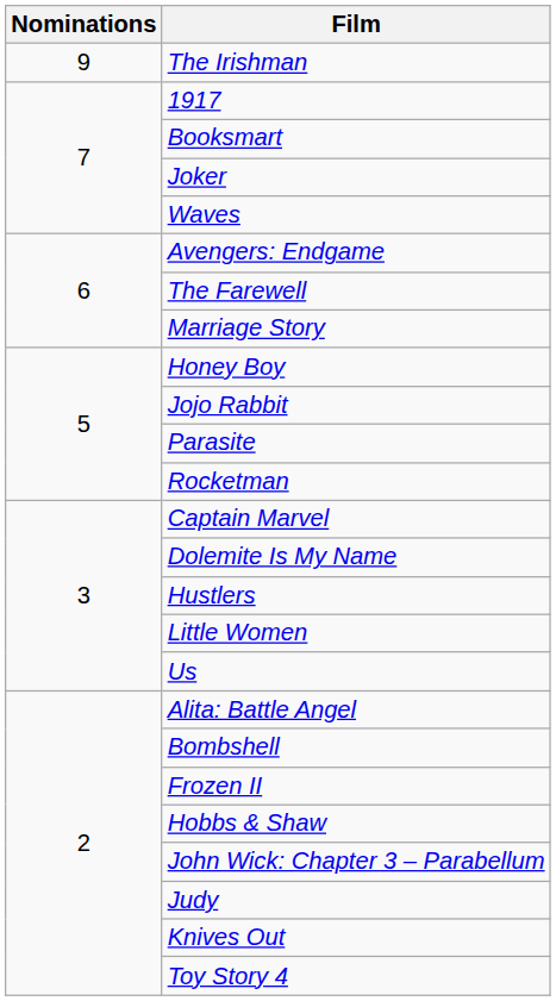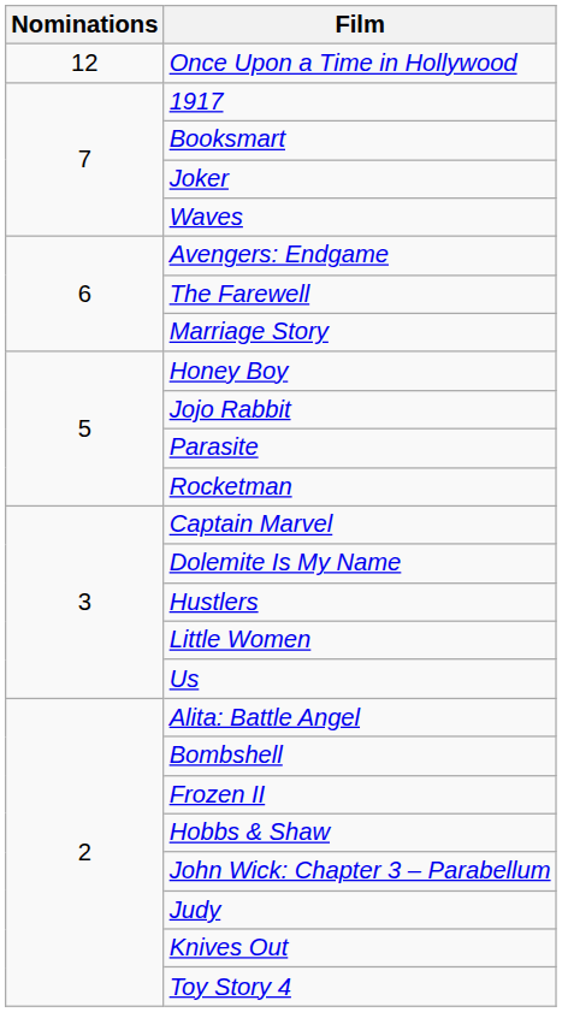 <table class="wikitable">
 <tr>
 <th scope="col" style="width:55px;">Nominations</th>
 <th scope="col" style="text-align:center;">Film</th>
 </tr>
 <tr>
-<td rowspan="1" style="text-align:center">9</td>
-<td><em><a href='#'>The Irishman</a></em></td>
+<td rowspan="1" style="text-align:center">12</td>
+<td><em><a href='#'>Once Upon a Time in Hollywood</a></em></td>
 </tr>
 <tr>
 <td rowspan="4" style="text-align:center">7</td>
 <td><em><a href='#'>1917</a></em></td>
 </tr>
 <tr>
 <td><em><a href='#'>Booksmart</a></em></td>
 </tr>
 <tr>
 <td><em><a href='#'>Joker</a></em></td>
 </tr>
 <tr>
 <td><em><a href='#'>Waves</a></em></td>
 </tr>
 <tr>
 <td rowspan="3" style="text-align:center">6</td>
 <td><em><a href='#'>Avengers: Endgame</a></em></td>
 </tr>
 <tr>
 <td><em><a href='#'>The Farewell</a></em></td>
 </tr>
 <tr>
 <td><em><a href='#'>Marriage Story</a></em></td>
 </tr>
 <tr>
 <td rowspan="4" style="text-align:center">5</td>
 <td><em><a href='#'>Honey Boy</a></em></td>
 </tr>
 <tr>
 <td><em><a href='#'>Jojo Rabbit</a></em></td>
 </tr>
 <tr>
 <td><em><a href='#'>Parasite</a></em></td>
 </tr>
 <tr>
 <td><em><a href='#'>Rocketman</a></em></td>
 </tr>
 <tr>
 <td rowspan="5" style="text-align:center">3</td>
 <td><em><a href='#'>Captain Marvel</a></em></td>
 </tr>
 <tr>
 <td><em><a href='#'>Dolemite Is My Name</a></em></td>
 </tr>
 <tr>
 <td><em><a href='#'>Hustlers</a></em></td>
 </tr>
 <tr>
 <td><em><a href='#'>Little Women</a></em></td>
 </tr>
 <tr>
 <td><em><a href='#'>Us</a></em></td>
 </tr>
 <tr>
 <td rowspan="8" style="text-align:center">2</td>
 <td><em><a href='#'>Alita: Battle Angel</a></em></td>
 </tr>
 <tr>
 <td><em><a href='#'>Bombshell</a></em></td>
 </tr>
 <tr>
 <td><em><a href='#'>Frozen II</a></em></td>
 </tr>
 <tr>
 <td><em><a href='#'>Hobbs & Shaw</a></em></td>
 </tr>
 <tr>
 <td><em><a href='#'>John Wick: Chapter 3 – Parabellum</a></em></td>
 </tr>
 <tr>
 <td><em><a href='#'>Judy</a></em></td>
 </tr>
 <tr>
 <td><em><a href='#'>Knives Out</a></em></td>
 </tr>
 <tr>
 <td><em><a href='#'>Toy Story 4</a></em></td>
 </tr>
 </table>
